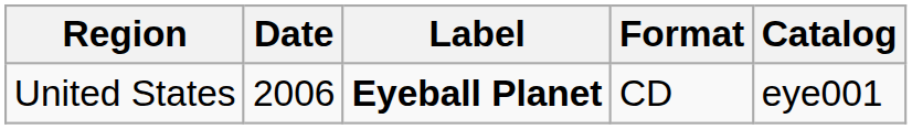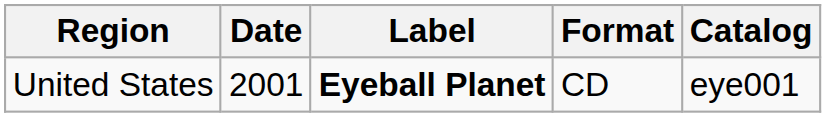 <table class="wikitable">
 <tr>
 <th>Region</th>
 <th>Date</th>
 <th>Label</th>
 <th>Format</th>
 <th>Catalog</th>
 </tr>
 <tr>
 <td>United States</td>
-<td>2006</td>
+<td>2001</td>
 <td><strong>Eyeball Planet</strong></td>
 <td>CD</td>
 <td>eye001</td>
 </tr>
 </table>
